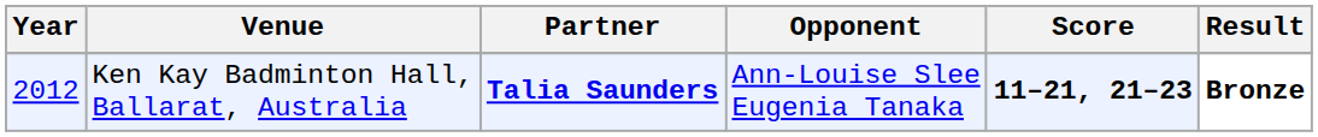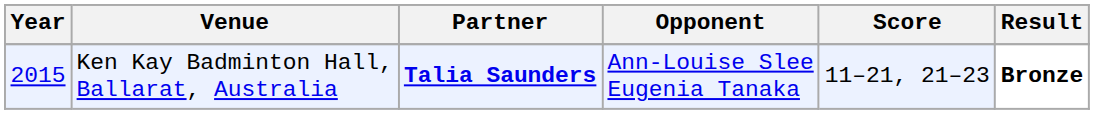 <table class="sortable wikitable" style="font-size: 90%;">
 <tr>
 <th>Year</th>
 <th>Venue</th>
 <th>Partner</th>
 <th>Opponent</th>
 <th>Score</th>
 <th>Result</th>
 </tr>
 <tr>
 </tr>
 <tr style="background:#ECF2FF">
-<td align="center"><a href='#'>2012</a></td>
+<td align="center"><a href='#'>2015</a></td>
 <td align="left">Ken Kay Badminton Hall,<br><a href='#'>Ballarat</a>, <a href='#'>Australia</a></td>
 <td align="left"><strong> <a href='#'>Talia Saunders</a></strong></td>
 <td align="left"> <a href='#'>Ann-Louise Slee</a> <br>  <a href='#'>Eugenia Tanaka</a></td>
-<td align="left"><strong>11–21, 21–23</strong></td>
+<td align="left">11–21, 21–23</td>
 <td style="text-align:left; background:white"> <strong>Bronze</strong></td>
 </tr>
 </table>
